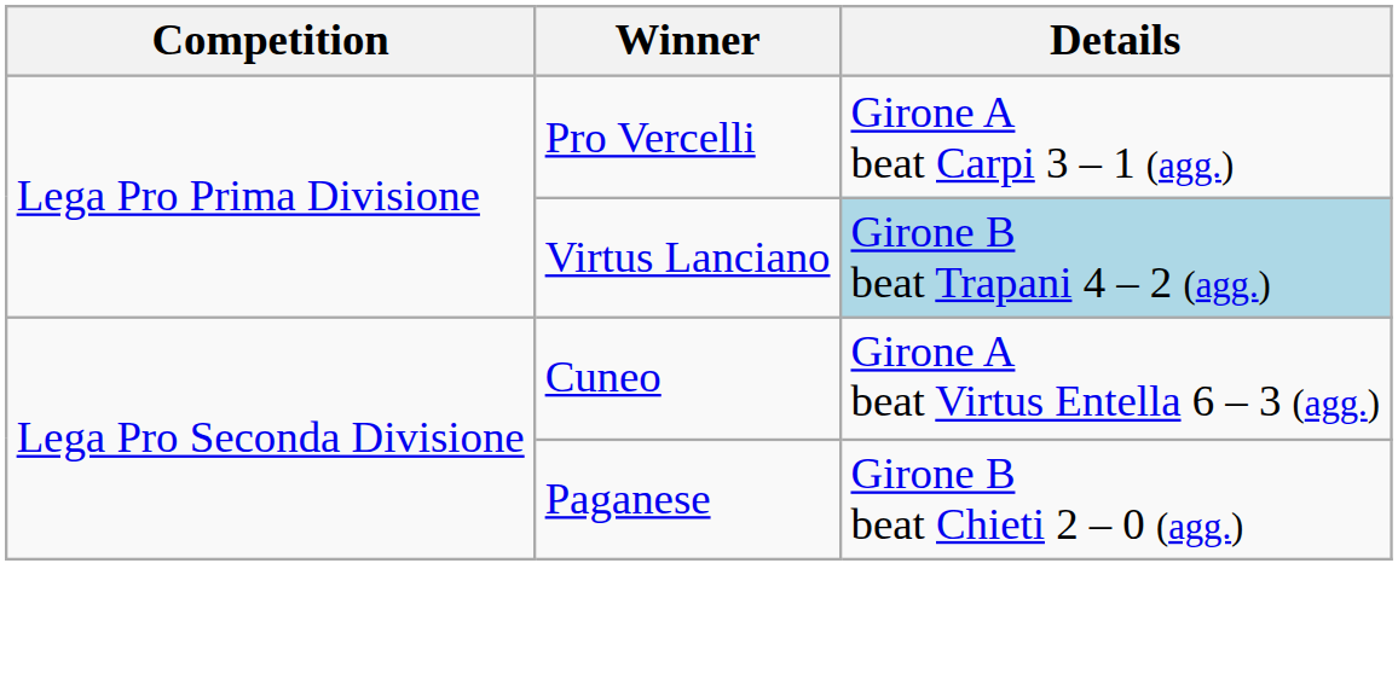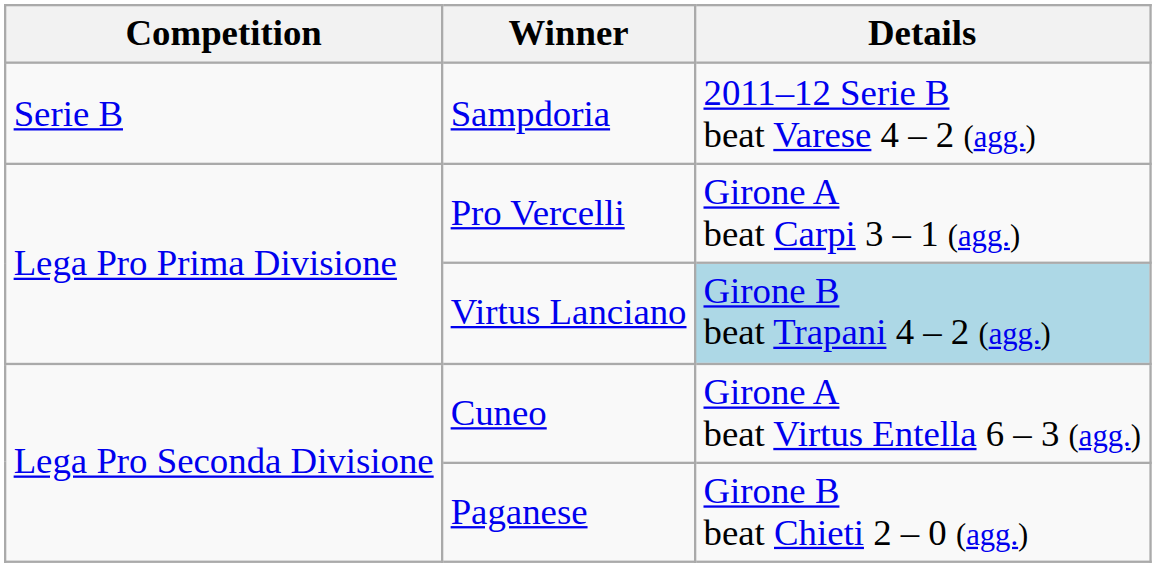 <table class="wikitable">
 <tr>
 <th>Competition</th>
 <th>Winner</th>
 <th>Details</th>
+</tr>
+<tr>
+<td><a href='#'>Serie B</a></td>
+<td><a href='#'>Sampdoria</a></td>
+<td><a href='#'>2011–12 Serie B</a><br>beat <a href='#'>Varese</a> 4 – 2 <small>(<a href='#'>agg.</a>)</small></td>
 </tr>
 <tr>
 <td rowspan=2><a href='#'>Lega Pro Prima Divisione</a></td>
 <td><a href='#'>Pro Vercelli</a></td>
 <td><a href='#'>Girone A</a><br>beat <a href='#'>Carpi</a> 3 – 1 <small>(<a href='#'>agg.</a>)</small></td>
 </tr>
 <tr>
 <td><a href='#'>Virtus Lanciano</a></td>
 <td style="background: lightblue;"><a href='#'>Girone B</a><br>beat <a href='#'>Trapani</a> 4 – 2 <small>(<a href='#'>agg.</a>)</small></td>
 </tr>
 <tr>
 <td rowspan=2><a href='#'>Lega Pro Seconda Divisione</a></td>
 <td><a href='#'>Cuneo</a></td>
 <td><a href='#'>Girone A</a><br>beat <a href='#'>Virtus Entella</a> 6 – 3 <small>(<a href='#'>agg.</a>)</small></td>
 </tr>
 <tr>
 <td><a href='#'>Paganese</a></td>
 <td><a href='#'>Girone B</a><br>beat <a href='#'>Chieti</a> 2 – 0 <small>(<a href='#'>agg.</a>)</small></td>
 </tr>
 </table>
